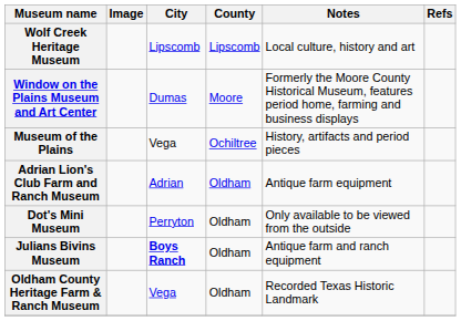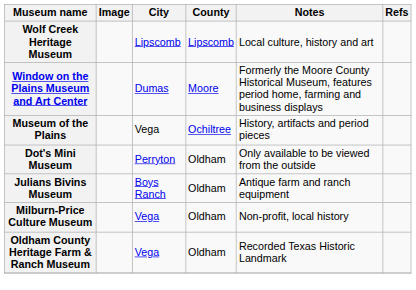 <table class="wikitable sortable plainrowheaders">
 <tr>
 <th scope="col">Museum name</th>
 <th scope="col"  class="unsortable">Image</th>
 <th scope="col">City</th>
 <th scope="col">County</th>
 <th scope="col">Notes</th>
 <th scope="col" class="unsortable">Refs</th>
 </tr>
 <tr>
 <th scope="row">Wolf Creek Heritage Museum</th>
 <td></td>
 <td><a href='#'>Lipscomb</a></td>
 <td><a href='#'>Lipscomb</a></td>
 <td>Local culture, history and art</td>
 <td align="center"></td>
 </tr>
 <tr>
 <th scope="row"><a href='#'>Window on the Plains Museum and Art Center</a></th>
 <td></td>
 <td><a href='#'>Dumas</a></td>
 <td><a href='#'>Moore</a></td>
 <td>Formerly the Moore County Historical Museum, features period home, farming and business displays</td>
 <td align="center"></td>
 </tr>
 <tr>
 <th scope="row">Museum of the Plains</th>
 <td></td>
 <td>Vega</td>
 <td><a href='#'>Ochiltree</a></td>
 <td>History, artifacts and period pieces</td>
 <td align="center"></td>
 </tr>
 <tr>
-<th scope="row">Adrian Lion's Club Farm and Ranch Museum</th>
-<td></td>
-<td><a href='#'>Adrian</a></td>
-<td><a href='#'>Oldham</a></td>
-<td>Antique farm equipment</td>
-<td align="center"></td>
-</tr>
-<tr>
 <th scope="row">Dot's Mini Museum</th>
 <td></td>
 <td><a href='#'>Perryton</a></td>
 <td>Oldham</td>
 <td>Only available to be viewed from the outside</td>
 <td align="center"></td>
 </tr>
 <tr>
 <th scope="row">Julians Bivins Museum</th>
 <td></td>
-<td><strong><a href='#'>Boys Ranch</a></strong></td>
+<td><a href='#'>Boys Ranch</a></td>
 <td>Oldham</td>
 <td>Antique farm and ranch equipment</td>
+<td align="center"></td>
+</tr>
+<tr>
+<th scope="row">Milburn-Price Culture Museum</th>
+<td></td>
+<td><a href='#'>Vega</a></td>
+<td>Oldham</td>
+<td>Non-profit, local history</td>
 <td align="center"></td>
 </tr>
 <tr>
 <th scope="row">Oldham County Heritage Farm & Ranch Museum</th>
 <td></td>
 <td><a href='#'>Vega</a></td>
 <td>Oldham</td>
 <td>Recorded Texas Historic Landmark</td>
 <td align="center"></td>
 </tr>
 <tr>
 </tr>
 </table>
